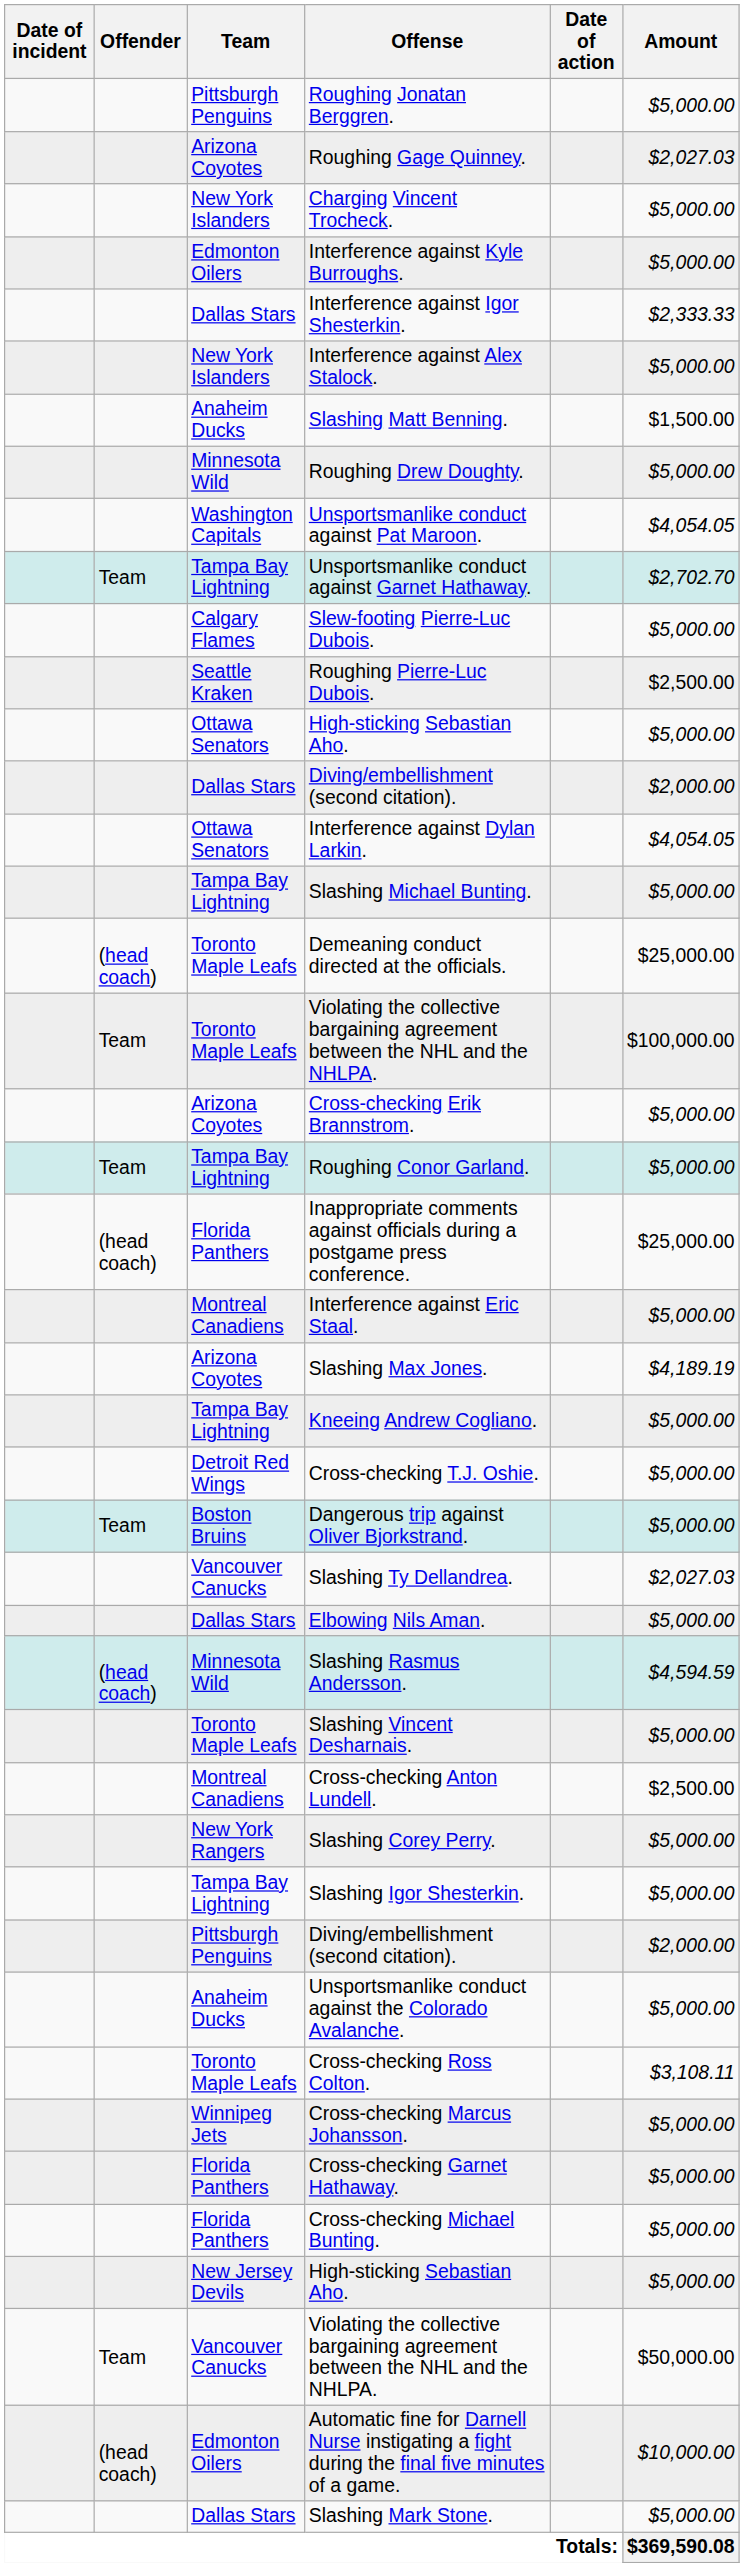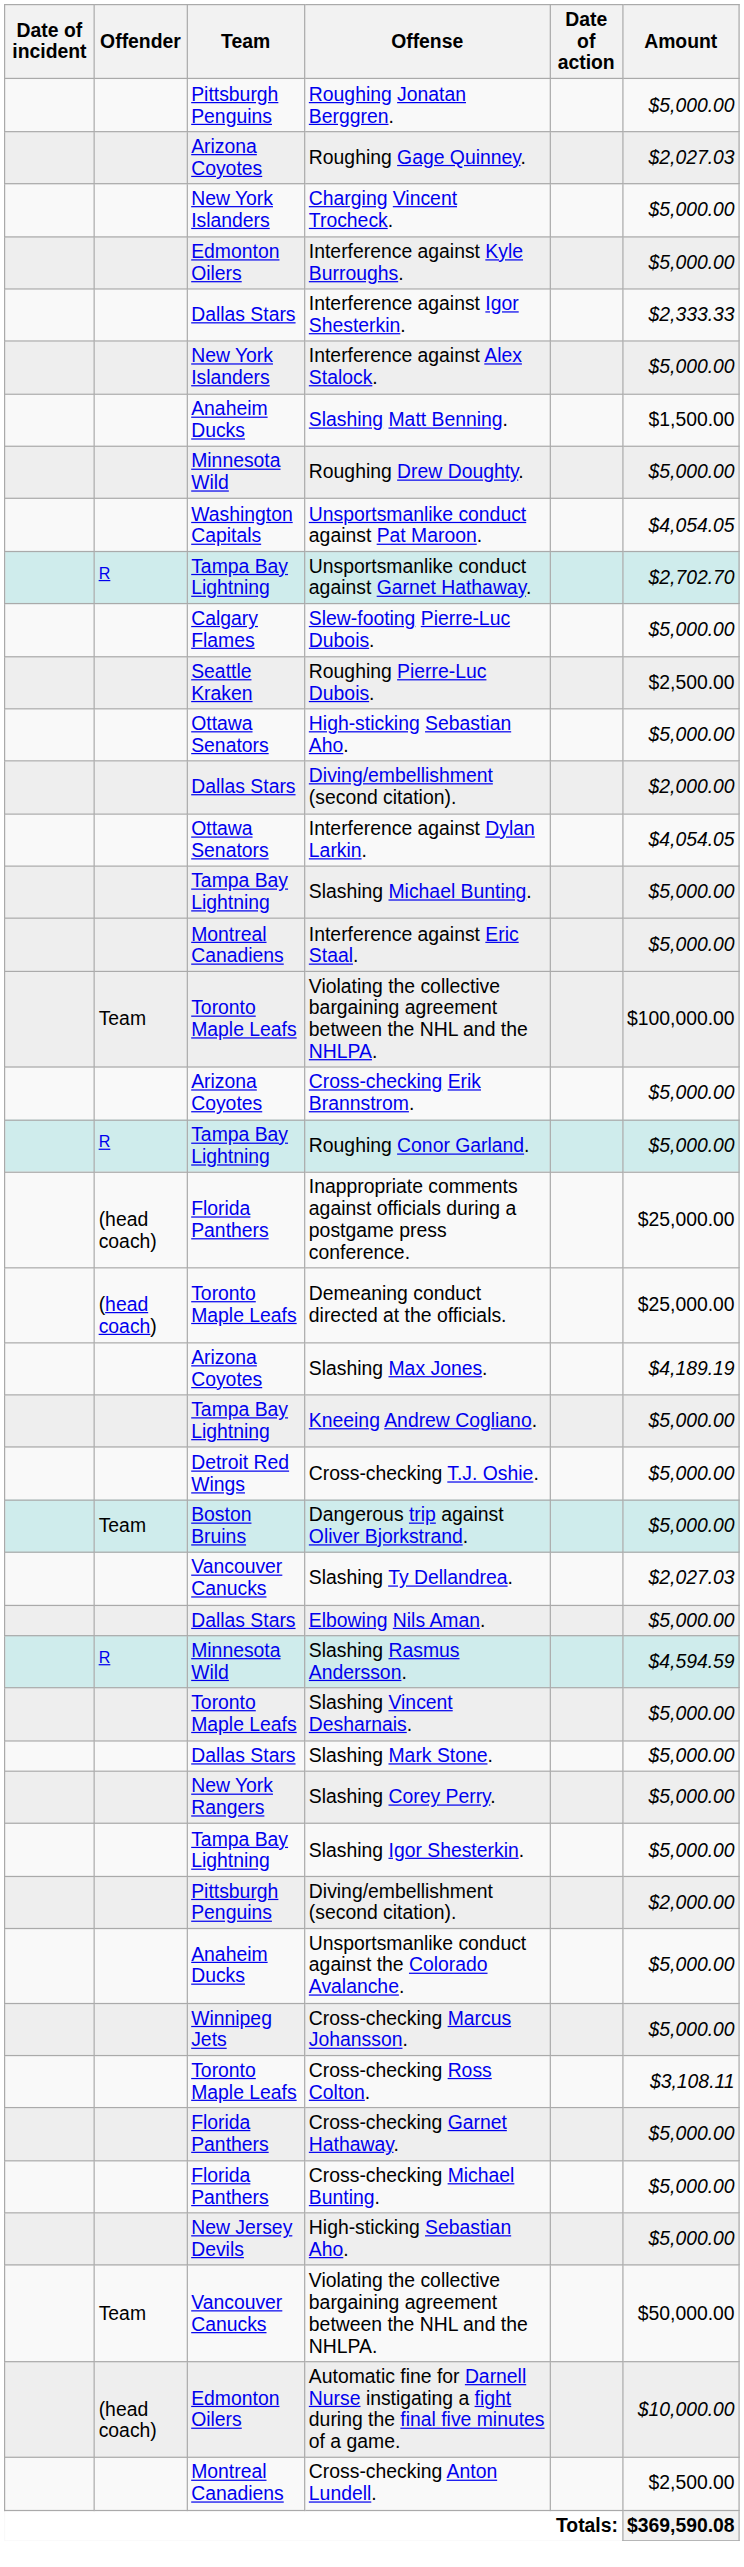 <table class="wikitable sortable" style="border:0;">
 <tr>
 <th>Date of incident</th>
 <th>Offender</th>
 <th>Team</th>
 <th>Offense</th>
 <th>Date of action</th>
 <th>Amount</th>
 </tr>
 <tr>
 <td></td>
 <td></td>
 <td><a href='#'>Pittsburgh Penguins</a></td>
 <td><a href='#'>Roughing</a> <a href='#'>Jonatan Berggren</a>.</td>
 <td></td>
 <td style="text-align:right;" data-sort-value="500000"><em>$5,000.00</em></td>
 </tr>
 <tr bgcolor="eeeeee">
 <td></td>
 <td></td>
 <td><a href='#'>Arizona Coyotes</a></td>
 <td>Roughing <a href='#'>Gage Quinney</a>.</td>
 <td></td>
 <td style="text-align:right;" data-sort-value="202703"><em>$2,027.03</em></td>
 </tr>
 <tr>
 <td></td>
 <td></td>
 <td><a href='#'>New York Islanders</a></td>
 <td><a href='#'>Charging</a> <a href='#'>Vincent Trocheck</a>.</td>
 <td></td>
 <td style="text-align:right;" data-sort-value="500000"><em>$5,000.00</em></td>
 </tr>
 <tr bgcolor="eeeeee">
 <td></td>
 <td></td>
 <td><a href='#'>Edmonton Oilers</a></td>
 <td>Interference against <a href='#'>Kyle Burroughs</a>.</td>
 <td></td>
 <td style="text-align:right;" data-sort-value="500000"><em>$5,000.00</em></td>
 </tr>
 <tr>
 <td></td>
 <td></td>
 <td><a href='#'>Dallas Stars</a></td>
 <td>Interference against <a href='#'>Igor Shesterkin</a>.</td>
 <td></td>
 <td style="text-align:right;" data-sort-value="233333"><em>$2,333.33</em></td>
 </tr>
 <tr bgcolor="eeeeee">
 <td></td>
 <td></td>
 <td><a href='#'>New York Islanders</a></td>
 <td>Interference against <a href='#'>Alex Stalock</a>.</td>
 <td></td>
 <td style="text-align:right;" data-sort-value="500000"><em>$5,000.00</em></td>
 </tr>
 <tr>
 <td></td>
 <td></td>
 <td><a href='#'>Anaheim Ducks</a></td>
 <td><a href='#'>Slashing</a> <a href='#'>Matt Benning</a>.</td>
 <td></td>
 <td style="text-align:right;" data-sort-value="150000">$1,500.00</td>
 </tr>
 <tr bgcolor="eeeeee">
 <td></td>
 <td></td>
 <td><a href='#'>Minnesota Wild</a></td>
 <td>Roughing <a href='#'>Drew Doughty</a>.</td>
 <td></td>
 <td style="text-align:right;" data-sort-value="500000"><em>$5,000.00</em></td>
 </tr>
 <tr>
 <td></td>
 <td></td>
 <td><a href='#'>Washington Capitals</a></td>
 <td><a href='#'>Unsportsmanlike conduct</a> against <a href='#'>Pat Maroon</a>.</td>
 <td></td>
 <td style="text-align:right;" data-sort-value="405405"><em>$4,054.05</em></td>
 </tr>
 <tr bgcolor="#CFECEC">
 <td></td>
-<td>Team</td>
+<td><sup><a href='#'>R</a></sup></td>
 <td><a href='#'>Tampa Bay Lightning</a></td>
 <td>Unsportsmanlike conduct against <a href='#'>Garnet Hathaway</a>.</td>
 <td></td>
 <td style="text-align:right;" data-sort-value="270270"><em>$2,702.70</em></td>
 </tr>
 <tr>
 <td></td>
 <td></td>
 <td><a href='#'>Calgary Flames</a></td>
 <td><a href='#'>Slew-footing</a> <a href='#'>Pierre-Luc Dubois</a>.</td>
 <td></td>
 <td style="text-align:right;" data-sort-value="500000"><em>$5,000.00</em></td>
 </tr>
 <tr bgcolor="eeeeee">
 <td></td>
 <td></td>
 <td><a href='#'>Seattle Kraken</a></td>
 <td>Roughing <a href='#'>Pierre-Luc Dubois</a>.</td>
 <td></td>
 <td style="text-align:right;" data-sort-value="250000">$2,500.00</td>
 </tr>
 <tr>
 <td></td>
 <td></td>
 <td><a href='#'>Ottawa Senators</a></td>
 <td><a href='#'>High-sticking</a> <a href='#'>Sebastian Aho</a>.</td>
 <td></td>
 <td style="text-align:right;" data-sort-value="500000"><em>$5,000.00</em></td>
 </tr>
 <tr bgcolor="eeeeee">
 <td></td>
 <td></td>
 <td><a href='#'>Dallas Stars</a></td>
 <td><a href='#'>Diving/embellishment</a> (second citation).</td>
 <td></td>
 <td style="text-align:right;" data-sort-value="200000"><em>$2,000.00</em></td>
 </tr>
 <tr>
 <td></td>
 <td></td>
 <td><a href='#'>Ottawa Senators</a></td>
 <td>Interference against <a href='#'>Dylan Larkin</a>.</td>
 <td></td>
 <td style="text-align:right;" data-sort-value="405405"><em>$4,054.05</em></td>
 </tr>
 <tr bgcolor="eeeeee">
 <td></td>
 <td></td>
 <td><a href='#'>Tampa Bay Lightning</a></td>
 <td>Slashing <a href='#'>Michael Bunting</a>.</td>
 <td></td>
 <td style="text-align:right;" data-sort-value="500000"><em>$5,000.00</em></td>
 </tr>
-<tr>
+<tr bgcolor="eeeeee">
 <td></td>
-<td><br>(<a href='#'>head coach</a>)</td>
-<td><a href='#'>Toronto Maple Leafs</a></td>
-<td>Demeaning conduct directed at the officials.</td>
 <td></td>
-<td style="text-align:right;" data-sort-value="2500000">$25,000.00</td>
+<td><a href='#'>Montreal Canadiens</a></td>
+<td>Interference against <a href='#'>Eric Staal</a>.</td>
+<td></td>
+<td style="text-align:right;" data-sort-value="500000"><em>$5,000.00</em></td>
 </tr>
 <tr bgcolor="eeeeee">
 <td></td>
 <td>Team</td>
 <td><a href='#'>Toronto Maple Leafs</a></td>
 <td>Violating the collective bargaining agreement between the NHL and the <a href='#'>NHLPA</a>.</td>
 <td></td>
 <td style="text-align:right;" data-sort-value="10000000">$100,000.00</td>
 </tr>
 <tr>
 <td></td>
 <td></td>
 <td><a href='#'>Arizona Coyotes</a></td>
 <td><a href='#'>Cross-checking</a> <a href='#'>Erik Brannstrom</a>.</td>
 <td></td>
 <td style="text-align:right;" data-sort-value="500000"><em>$5,000.00</em></td>
 </tr>
 <tr bgcolor="#CFECEC">
 <td></td>
-<td>Team</td>
+<td><sup><a href='#'>R</a></sup></td>
 <td><a href='#'>Tampa Bay Lightning</a></td>
 <td>Roughing <a href='#'>Conor Garland</a>.</td>
 <td></td>
 <td style="text-align:right;" data-sort-value="500000"><em>$5,000.00</em></td>
 </tr>
 <tr>
 <td></td>
 <td><br>(head coach)</td>
 <td><a href='#'>Florida Panthers</a></td>
 <td>Inappropriate comments against officials during a postgame press conference.</td>
 <td></td>
 <td style="text-align:right;" data-sort-value="2500000">$25,000.00</td>
 </tr>
-<tr bgcolor="eeeeee">
+<tr>
 <td></td>
+<td><br>(<a href='#'>head coach</a>)</td>
+<td><a href='#'>Toronto Maple Leafs</a></td>
+<td>Demeaning conduct directed at the officials.</td>
 <td></td>
-<td><a href='#'>Montreal Canadiens</a></td>
-<td>Interference against <a href='#'>Eric Staal</a>.</td>
-<td></td>
-<td style="text-align:right;" data-sort-value="500000"><em>$5,000.00</em></td>
+<td style="text-align:right;" data-sort-value="2500000">$25,000.00</td>
 </tr>
 <tr>
 <td></td>
 <td></td>
 <td><a href='#'>Arizona Coyotes</a></td>
 <td>Slashing <a href='#'>Max Jones</a>.</td>
 <td></td>
 <td style="text-align:right;" data-sort-value="418919"><em>$4,189.19</em></td>
 </tr>
 <tr bgcolor="eeeeee">
 <td></td>
 <td></td>
 <td><a href='#'>Tampa Bay Lightning</a></td>
 <td><a href='#'>Kneeing</a> <a href='#'>Andrew Cogliano</a>.</td>
 <td></td>
 <td style="text-align:right;" data-sort-value="500000"><em>$5,000.00</em></td>
 </tr>
 <tr>
 <td></td>
 <td></td>
 <td><a href='#'>Detroit Red Wings</a></td>
 <td>Cross-checking <a href='#'>T.J. Oshie</a>.</td>
 <td></td>
 <td style="text-align:right;" data-sort-value="500000"><em>$5,000.00</em></td>
 </tr>
 <tr bgcolor="#CFECEC">
 <td></td>
 <td>Team</td>
 <td><a href='#'>Boston Bruins</a></td>
 <td>Dangerous <a href='#'>trip</a> against <a href='#'>Oliver Bjorkstrand</a>.</td>
 <td></td>
 <td style="text-align:right;" data-sort-value="500000"><em>$5,000.00</em></td>
 </tr>
 <tr>
 <td></td>
 <td></td>
 <td><a href='#'>Vancouver Canucks</a></td>
 <td>Slashing <a href='#'>Ty Dellandrea</a>.</td>
 <td></td>
 <td style="text-align:right;" data-sort-value="202703"><em>$2,027.03</em></td>
 </tr>
 <tr bgcolor="eeeeee">
 <td></td>
 <td></td>
 <td><a href='#'>Dallas Stars</a></td>
 <td><a href='#'>Elbowing</a> <a href='#'>Nils Aman</a>.</td>
 <td></td>
 <td style="text-align:right;" data-sort-value="500000"><em>$5,000.00</em></td>
 </tr>
 <tr bgcolor="#CFECEC">
 <td></td>
-<td><br>(<a href='#'>head coach</a>)</td>
+<td><sup><a href='#'>R</a></sup></td>
 <td><a href='#'>Minnesota Wild</a></td>
 <td>Slashing <a href='#'>Rasmus Andersson</a>.</td>
 <td></td>
 <td style="text-align:right;" data-sort-value="459459"><em>$4,594.59</em></td>
 </tr>
 <tr bgcolor="eeeeee">
 <td></td>
 <td></td>
 <td><a href='#'>Toronto Maple Leafs</a></td>
 <td>Slashing <a href='#'>Vincent Desharnais</a>.</td>
 <td></td>
 <td style="text-align:right;" data-sort-value="500000"><em>$5,000.00</em></td>
 </tr>
 <tr>
 <td></td>
 <td></td>
-<td><a href='#'>Montreal Canadiens</a></td>
-<td>Cross-checking <a href='#'>Anton Lundell</a>.</td>
+<td><a href='#'>Dallas Stars</a></td>
+<td>Slashing <a href='#'>Mark Stone</a>.</td>
 <td></td>
-<td style="text-align:right;" data-sort-value="250000">$2,500.00</td>
+<td style="text-align:right;" data-sort-value="500000"><em>$5,000.00</em></td>
 </tr>
 <tr bgcolor="eeeeee">
 <td></td>
 <td></td>
 <td><a href='#'>New York Rangers</a></td>
 <td>Slashing <a href='#'>Corey Perry</a>.</td>
 <td></td>
 <td style="text-align:right;" data-sort-value="500000"><em>$5,000.00</em></td>
 </tr>
 <tr>
 <td></td>
 <td></td>
 <td><a href='#'>Tampa Bay Lightning</a></td>
 <td>Slashing <a href='#'>Igor Shesterkin</a>.</td>
 <td></td>
 <td style="text-align:right;" data-sort-value="500000"><em>$5,000.00</em></td>
 </tr>
 <tr bgcolor="eeeeee">
 <td></td>
 <td></td>
 <td><a href='#'>Pittsburgh Penguins</a></td>
 <td>Diving/embellishment (second citation).</td>
 <td></td>
 <td style="text-align:right;" data-sort-value="200000"><em>$2,000.00</em></td>
 </tr>
 <tr>
 <td></td>
 <td></td>
 <td><a href='#'>Anaheim Ducks</a></td>
 <td>Unsportsmanlike conduct against the <a href='#'>Colorado Avalanche</a>.</td>
 <td></td>
 <td style="text-align:right;" data-sort-value="500000"><em>$5,000.00</em></td>
 </tr>
+<tr bgcolor="eeeeee">
+<td></td>
+<td></td>
+<td><a href='#'>Winnipeg Jets</a></td>
+<td>Cross-checking <a href='#'>Marcus Johansson</a>.</td>
+<td></td>
+<td style="text-align:right;" data-sort-value="500000"><em>$5,000.00</em></td>
+</tr>
 <tr>
 <td></td>
 <td></td>
 <td><a href='#'>Toronto Maple Leafs</a></td>
 <td>Cross-checking <a href='#'>Ross Colton</a>.</td>
 <td></td>
 <td style="text-align:right;" data-sort-value="310811"><em>$3,108.11</em></td>
-</tr>
-<tr bgcolor="eeeeee">
-<td></td>
-<td></td>
-<td><a href='#'>Winnipeg Jets</a></td>
-<td>Cross-checking <a href='#'>Marcus Johansson</a>.</td>
-<td></td>
-<td style="text-align:right;" data-sort-value="500000"><em>$5,000.00</em></td>
 </tr>
 <tr bgcolor="eeeeee">
 <td></td>
 <td></td>
 <td><a href='#'>Florida Panthers</a></td>
 <td>Cross-checking <a href='#'>Garnet Hathaway</a>.</td>
 <td></td>
 <td style="text-align:right;" data-sort-value="500000"><em>$5,000.00</em></td>
 </tr>
 <tr>
 <td></td>
 <td></td>
 <td><a href='#'>Florida Panthers</a></td>
 <td>Cross-checking <a href='#'>Michael Bunting</a>.</td>
 <td></td>
 <td style="text-align:right;" data-sort-value="500000"><em>$5,000.00</em></td>
 </tr>
 <tr bgcolor="eeeeee">
 <td></td>
 <td></td>
 <td><a href='#'>New Jersey Devils</a></td>
 <td>High-sticking <a href='#'>Sebastian Aho</a>.</td>
 <td></td>
 <td style="text-align:right;" data-sort-value="500000"><em>$5,000.00</em></td>
 </tr>
 <tr>
 <td></td>
 <td>Team</td>
 <td><a href='#'>Vancouver Canucks</a></td>
 <td>Violating the collective bargaining agreement between the NHL and the NHLPA.</td>
 <td></td>
 <td style="text-align:right;" data-sort-value="5000000">$50,000.00</td>
 </tr>
 <tr bgcolor="eeeeee">
 <td></td>
 <td><br>(head coach)</td>
 <td><a href='#'>Edmonton Oilers</a></td>
 <td>Automatic fine for <a href='#'>Darnell Nurse</a> instigating a <a href='#'>fight</a> during the <a href='#'>final five minutes</a> of a game.</td>
 <td></td>
 <td style="text-align:right;" data-sort-value="1000000"><em>$10,000.00</em></td>
 </tr>
 <tr>
 <td></td>
 <td></td>
-<td><a href='#'>Dallas Stars</a></td>
-<td>Slashing <a href='#'>Mark Stone</a>.</td>
+<td><a href='#'>Montreal Canadiens</a></td>
+<td>Cross-checking <a href='#'>Anton Lundell</a>.</td>
 <td></td>
-<td style="text-align:right;" data-sort-value="500000"><em>$5,000.00</em></td>
+<td style="text-align:right;" data-sort-value="250000">$2,500.00</td>
 </tr>
 <tr>
 <th colspan=5; style="text-align:right; border:0; background:white">Totals:</th>
 <th style="text-align:right;">$369,590.08</th>
 </tr>
 </table>
